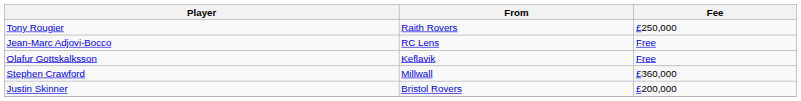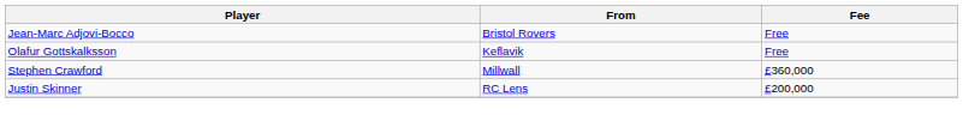 <table class="wikitable" style="text-align:center; font-size:95%;width:98%; text-align:left">
 <tr>
 <th><strong>Player</strong></th>
 <th><strong>From</strong></th>
 <th><strong>Fee</strong></th>
 </tr>
-<tr --->
-<td> <a href='#'>Tony Rougier</a></td>
-<td><a href='#'>Raith Rovers</a></td>
-<td><a href='#'>£</a>250,000</td>
-</tr>
 <tr>
 <td> <a href='#'>Jean-Marc Adjovi-Bocco</a></td>
-<td><a href='#'>RC Lens</a></td>
+<td><a href='#'>Bristol Rovers</a></td>
 <td><a href='#'>Free</a></td>
 </tr>
 <tr>
 <td> <a href='#'>Olafur Gottskalksson</a></td>
 <td><a href='#'>Keflavik</a></td>
 <td><a href='#'>Free</a></td>
 </tr>
 <tr>
 <td> <a href='#'>Stephen Crawford</a></td>
 <td><a href='#'>Millwall</a></td>
 <td><a href='#'>£</a>360,000</td>
 </tr>
 <tr>
 <td> <a href='#'>Justin Skinner</a></td>
-<td><a href='#'>Bristol Rovers</a></td>
+<td><a href='#'>RC Lens</a></td>
 <td><a href='#'>£</a>200,000</td>
 </tr>
 <tr>
 </tr>
 </table>
